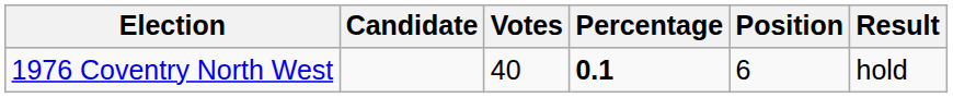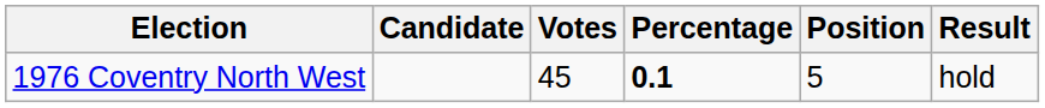 <table class="wikitable">
 <tr>
 <th>Election</th>
 <th>Candidate</th>
 <th>Votes</th>
 <th>Percentage</th>
 <th>Position</th>
 <th colspan=2>Result</th>
 </tr>
 <tr>
 <td><a href='#'>1976 Coventry North West</a></td>
 <td></td>
-<td>40</td>
+<td>45</td>
 <td><strong>0.1</strong></td>
-<td>6</td>
+<td>5</td>
 <td> hold</td>
 </tr>
 </table>
